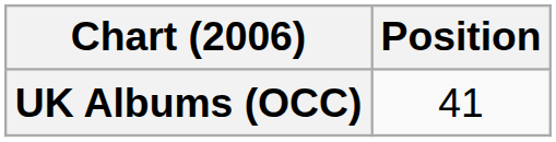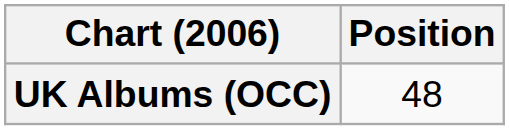 <table class="wikitable plainrowheaders" style="text-align:center">
 <tr>
 <th scope="col">Chart (2006)</th>
 <th scope="col">Position</th>
 </tr>
 <tr>
 <th scope="row">UK Albums (OCC)</th>
-<td>41</td>
+<td>48</td>
 </tr>
 </table>
